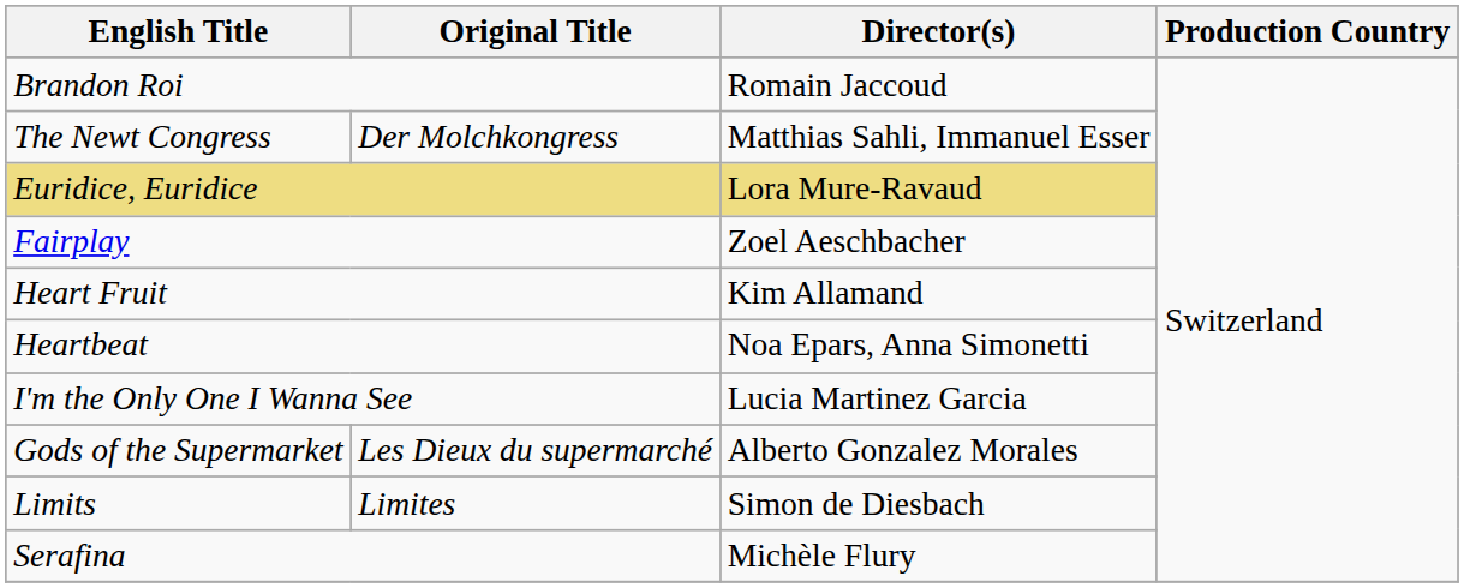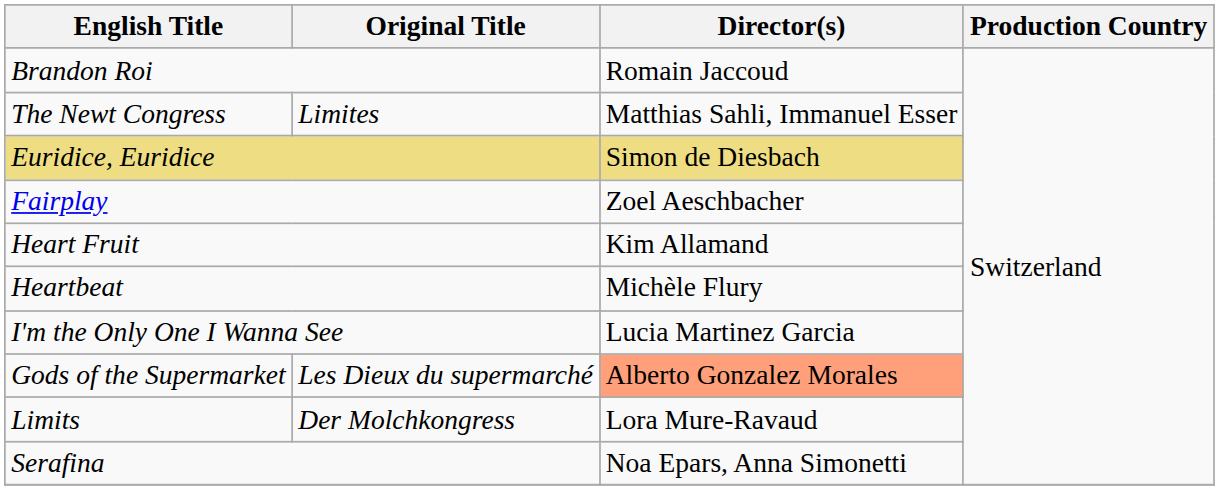 <table class="wikitable sortable">
 <tr>
 <th>English Title</th>
 <th>Original Title</th>
 <th>Director(s)</th>
 <th>Production Country</th>
 </tr>
 <tr>
 <td colspan="2"><em>Brandon Roi</em></td>
 <td>Romain Jaccoud</td>
 <td rowspan="10">Switzerland</td>
 </tr>
 <tr>
 <td><em>The Newt Congress</em></td>
-<td><em>Der Molchkongress</em></td>
+<td><em>Limites</em></td>
 <td>Matthias Sahli, Immanuel Esser</td>
 </tr>
 <tr style="background:#eedd82">
 <td colspan="2"><em>Euridice, Euridice</em></td>
-<td>Lora Mure-Ravaud</td>
+<td>Simon de Diesbach</td>
 </tr>
 <tr>
 <td colspan="2"><em><a href='#'>Fairplay</a></em></td>
 <td>Zoel Aeschbacher</td>
 </tr>
 <tr>
 <td colspan="2"><em>Heart Fruit</em></td>
 <td>Kim Allamand</td>
 </tr>
 <tr>
 <td colspan="2"><em>Heartbeat</em></td>
-<td>Noa Epars, Anna Simonetti</td>
+<td>Michèle Flury</td>
 </tr>
 <tr>
 <td colspan="2"><em>I'm the Only One I Wanna See</em></td>
 <td>Lucia Martinez Garcia</td>
 </tr>
 <tr>
 <td><em>Gods of the Supermarket</em></td>
 <td><em>Les Dieux du supermarché</em></td>
-<td>Alberto Gonzalez Morales</td>
+<td style="background: lightsalmon;">Alberto Gonzalez Morales</td>
 </tr>
 <tr>
 <td><em>Limits</em></td>
-<td><em>Limites</em></td>
-<td>Simon de Diesbach</td>
+<td><em>Der Molchkongress</em></td>
+<td>Lora Mure-Ravaud</td>
 </tr>
 <tr>
 <td colspan="2"><em>Serafina</em></td>
-<td>Michèle Flury</td>
+<td>Noa Epars, Anna Simonetti</td>
 </tr>
 <tr>
 </tr>
 </table>
